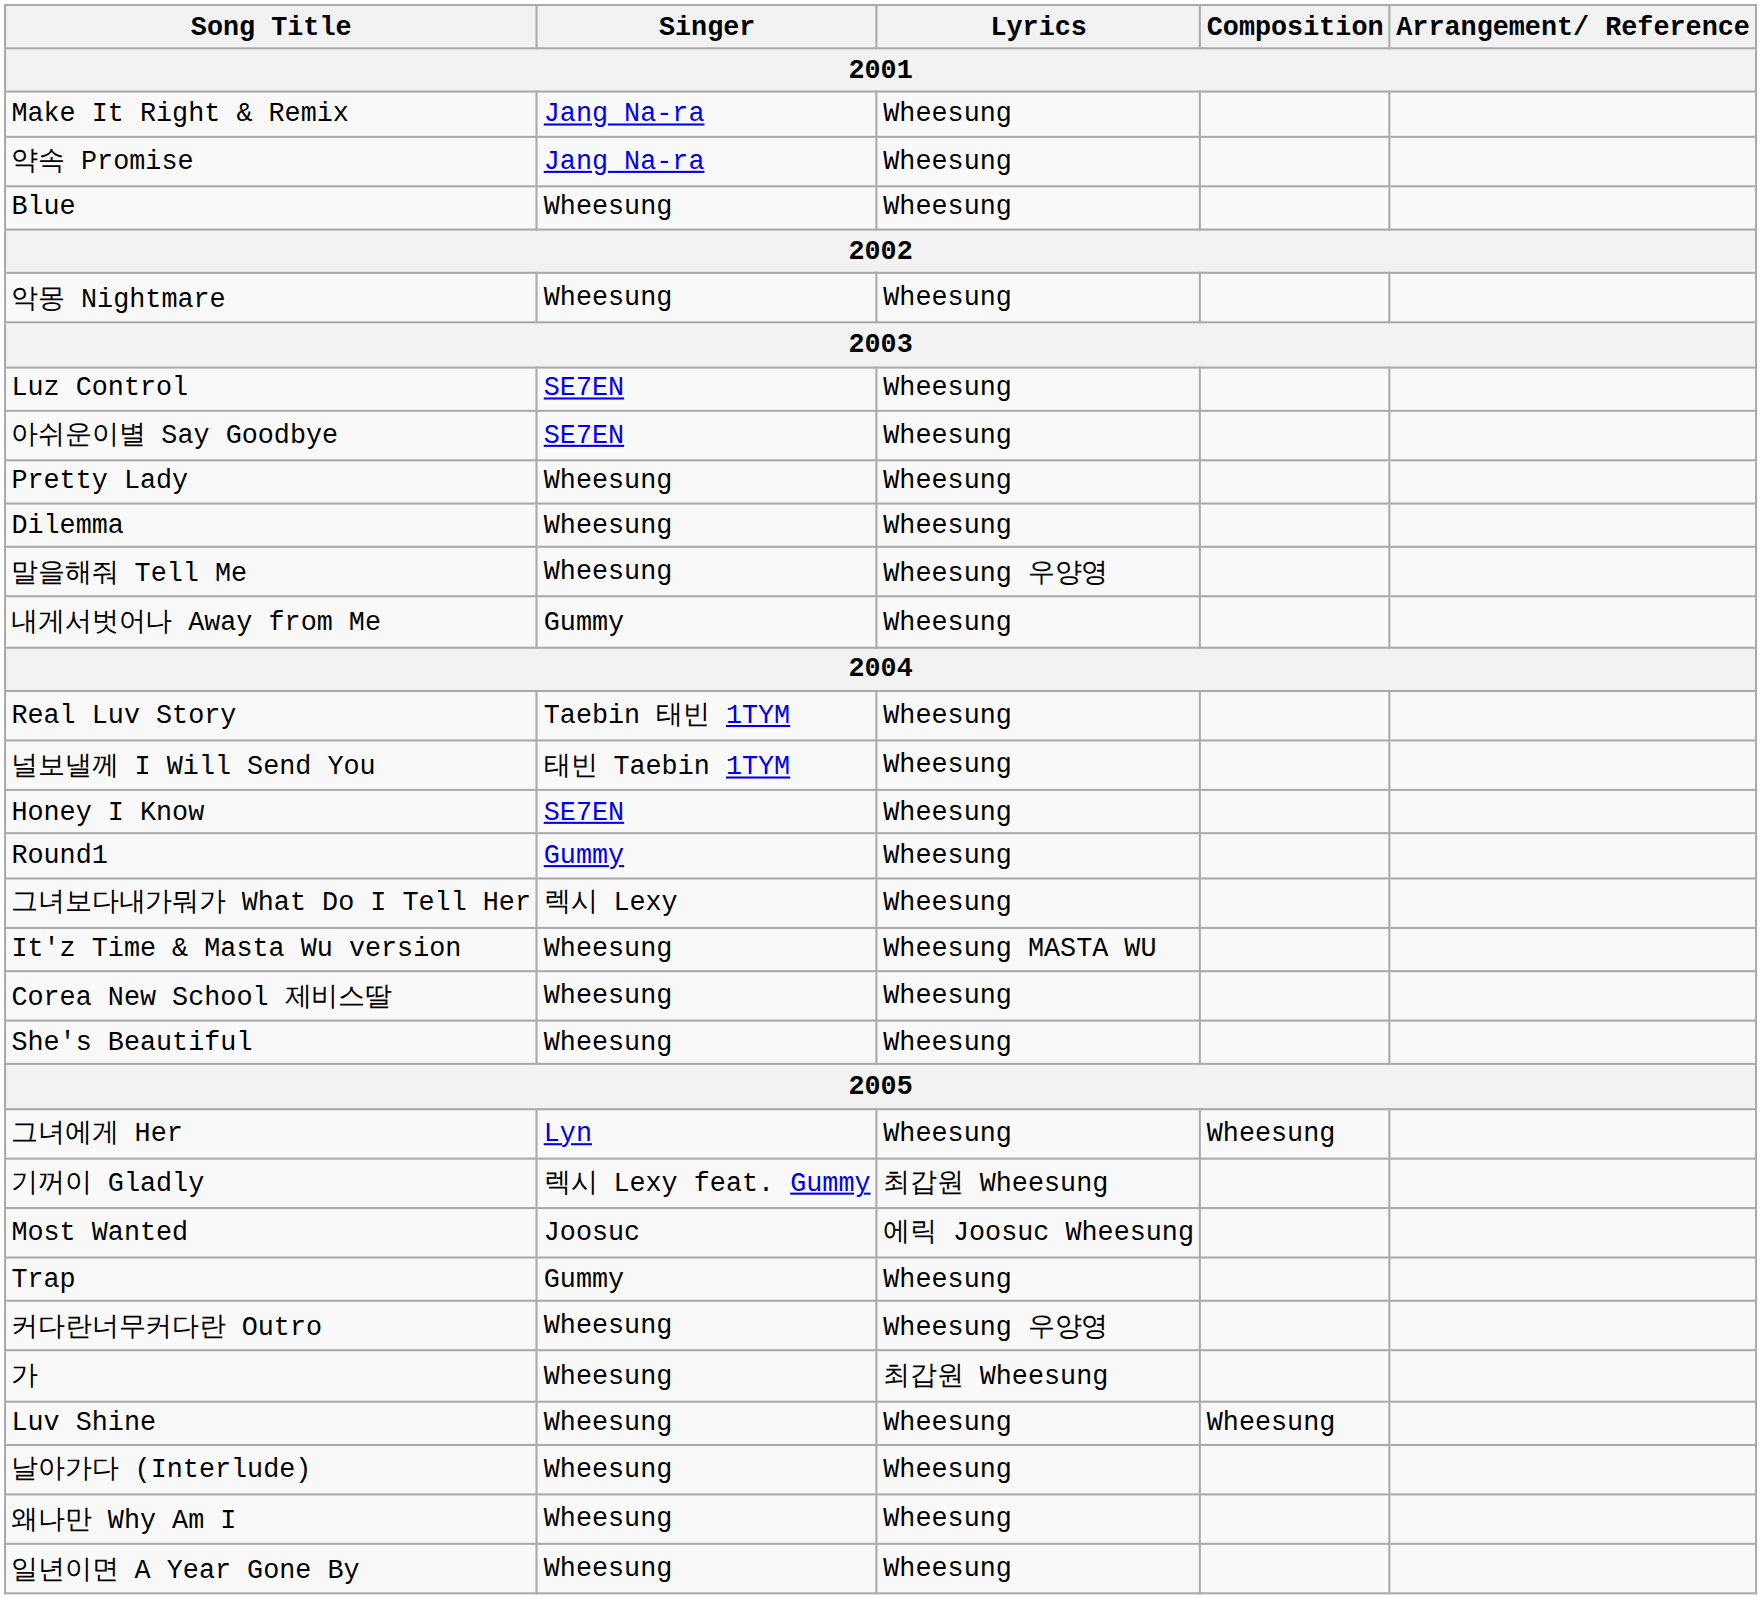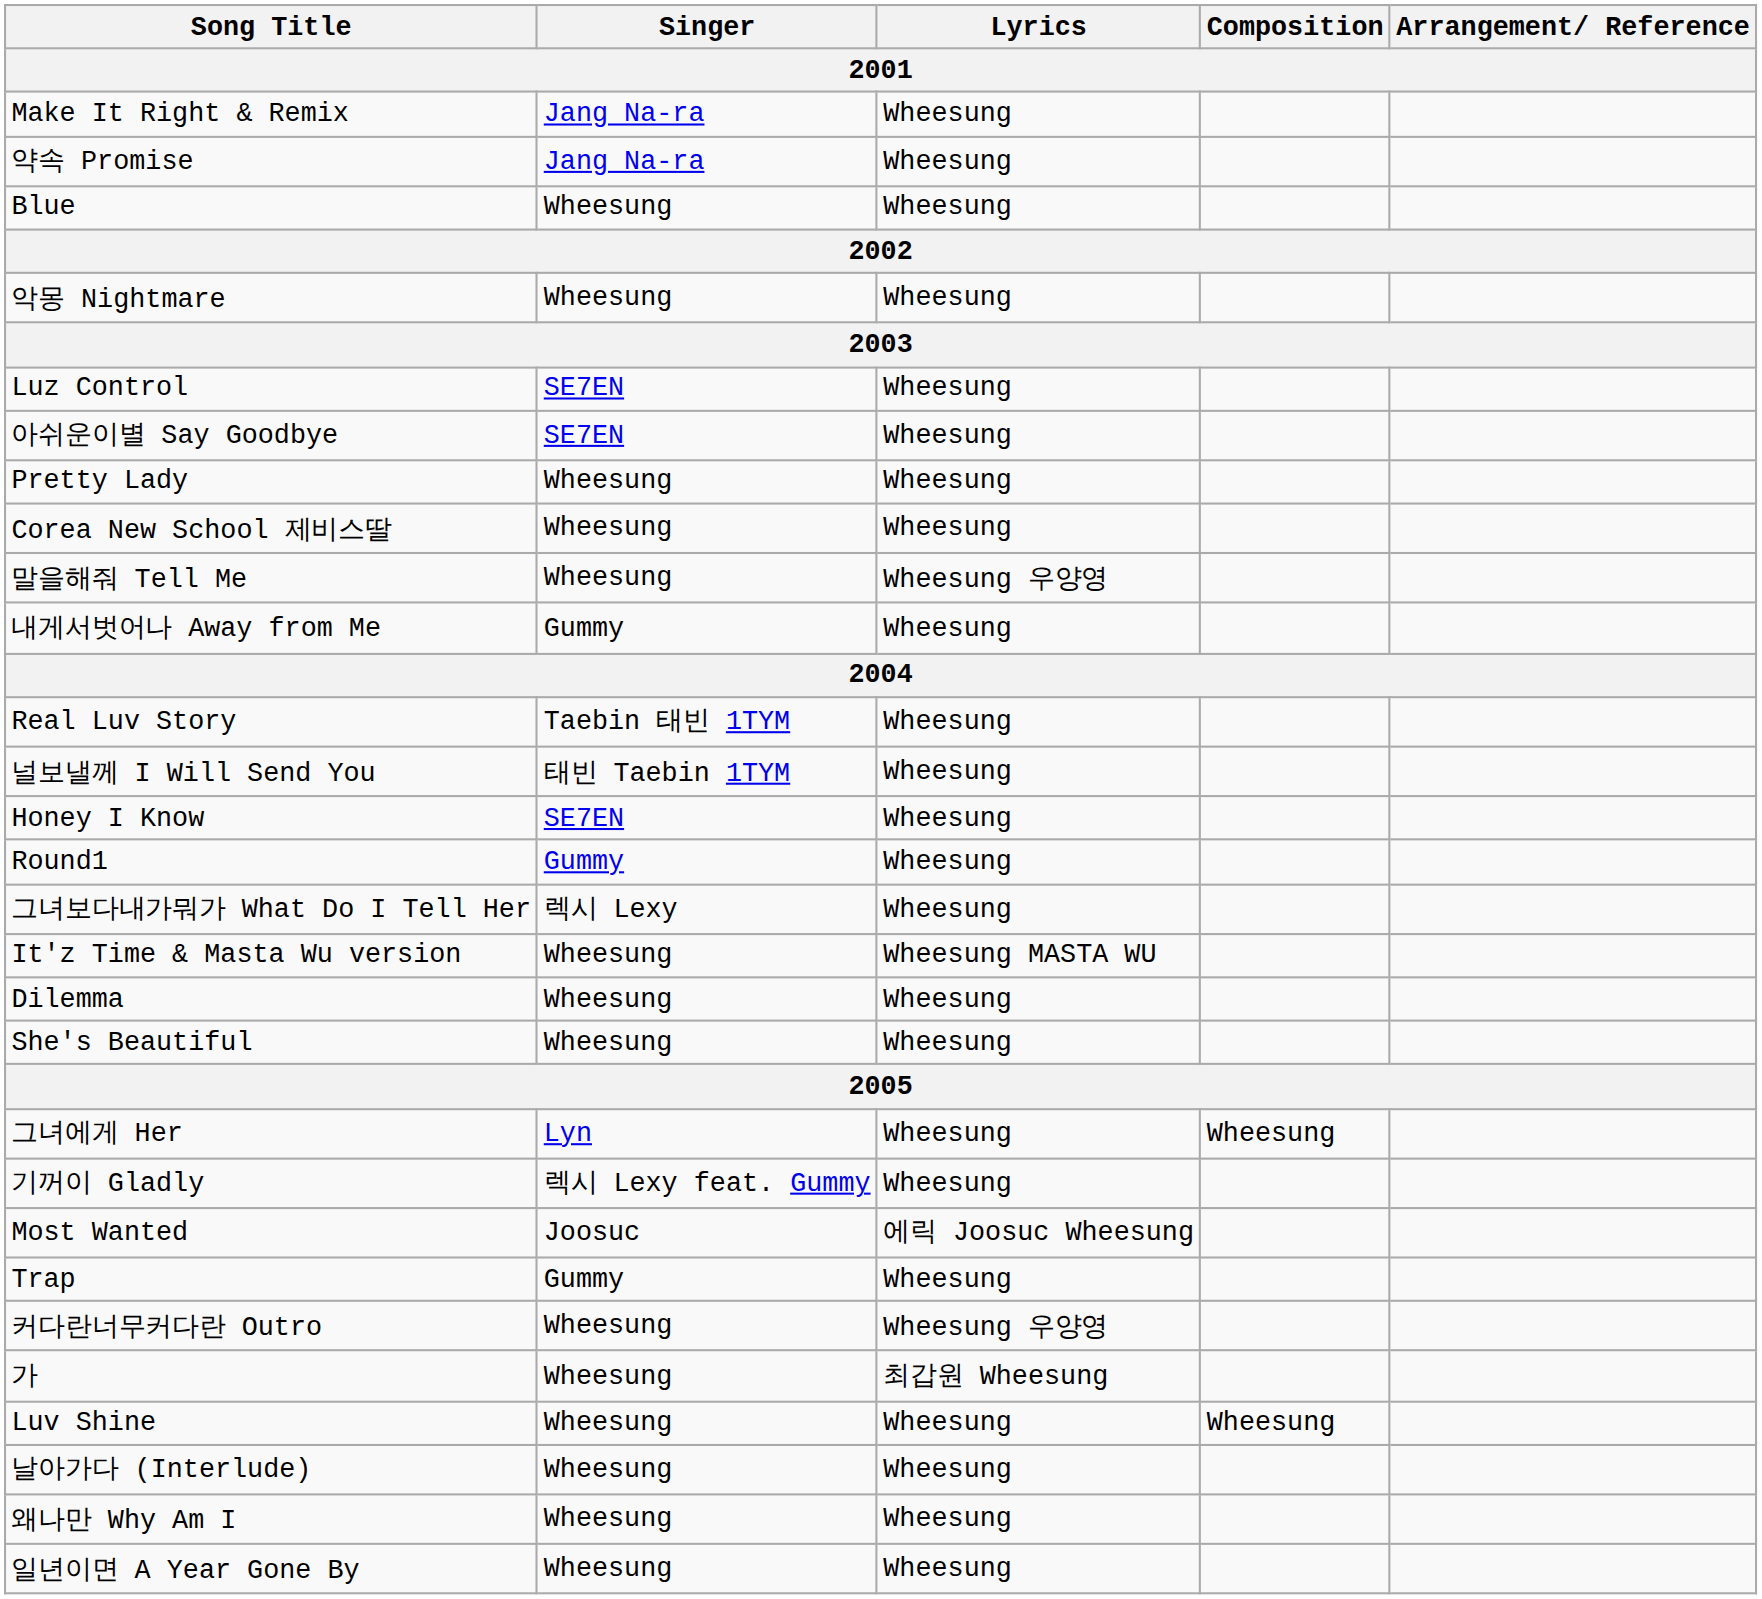 <table class="wikitable" style="text-align:left">
 <tr>
 <th>Song Title</th>
 <th>Singer</th>
 <th>Lyrics  </th>
 <th>Composition </th>
 <th>Arrangement/ Reference</th>
 </tr>
 <tr>
 <th colspan="5">2001</th>
 </tr>
 <tr>
 <td>Make It Right & Remix</td>
 <td><a href='#'>Jang Na-ra</a></td>
 <td>Wheesung</td>
 <td></td>
 <td></td>
 </tr>
 <tr>
 <td>약속 Promise</td>
 <td><a href='#'>Jang Na-ra</a></td>
 <td>Wheesung</td>
 <td></td>
 <td></td>
 </tr>
 <tr>
 <td>Blue</td>
 <td>Wheesung</td>
 <td>Wheesung</td>
 <td></td>
 <td></td>
 </tr>
 <tr>
 <th colspan="5">2002</th>
 </tr>
 <tr>
 <td>악몽 Nightmare</td>
 <td>Wheesung</td>
 <td>Wheesung</td>
 <td></td>
 <td></td>
 </tr>
 <tr>
 <th colspan="5">2003</th>
 </tr>
 <tr>
 <td>Luz Control</td>
 <td><a href='#'>SE7EN</a></td>
 <td>Wheesung</td>
 <td></td>
 <td></td>
 </tr>
 <tr>
 <td>아쉬운이별 Say Goodbye</td>
 <td><a href='#'>SE7EN</a></td>
 <td>Wheesung</td>
 <td></td>
 <td></td>
 </tr>
 <tr>
 <td>Pretty Lady</td>
 <td>Wheesung</td>
 <td>Wheesung</td>
 <td></td>
 <td></td>
 </tr>
 <tr>
-<td>Dilemma</td>
+<td>Corea New School 제비스딸</td>
 <td>Wheesung</td>
 <td>Wheesung</td>
 <td></td>
 <td></td>
 </tr>
 <tr>
 <td>말을해줘 Tell Me</td>
 <td>Wheesung</td>
 <td>Wheesung 우양영</td>
 <td></td>
 <td></td>
 </tr>
 <tr>
 <td>내게서벗어나 Away from Me</td>
 <td>Gummy</td>
 <td>Wheesung</td>
 <td></td>
 <td></td>
 </tr>
 <tr>
 <th colspan="5">2004</th>
 </tr>
 <tr>
 <td>Real Luv Story</td>
 <td>Taebin 태빈 <a href='#'>1TYM</a></td>
 <td>Wheesung</td>
 <td></td>
 <td></td>
 </tr>
 <tr>
 <td>널보낼께 I Will Send You</td>
 <td>태빈 Taebin <a href='#'>1TYM</a></td>
 <td>Wheesung</td>
 <td></td>
 <td></td>
 </tr>
 <tr>
 <td>Honey I Know</td>
 <td><a href='#'>SE7EN</a></td>
 <td>Wheesung</td>
 <td></td>
 <td></td>
 </tr>
 <tr>
 <td>Round1</td>
 <td><a href='#'>Gummy</a></td>
 <td>Wheesung</td>
 <td></td>
 <td></td>
 </tr>
 <tr>
 <td>그녀보다내가뭐가 What Do I Tell Her</td>
 <td>렉시 Lexy</td>
 <td>Wheesung</td>
 <td></td>
 <td></td>
 </tr>
 <tr>
 <td>It'z Time & Masta Wu version</td>
 <td>Wheesung</td>
 <td>Wheesung MASTA WU</td>
 <td></td>
 <td></td>
 </tr>
 <tr>
-<td>Corea New School 제비스딸</td>
+<td>Dilemma</td>
 <td>Wheesung</td>
 <td>Wheesung</td>
 <td></td>
 <td></td>
 </tr>
 <tr>
 <td>She's Beautiful</td>
 <td>Wheesung</td>
 <td>Wheesung</td>
 <td></td>
 <td></td>
 </tr>
 <tr>
 <th colspan="5">2005</th>
 </tr>
 <tr>
 <td>그녀에게 Her</td>
 <td><a href='#'>Lyn</a></td>
 <td>Wheesung</td>
 <td>Wheesung</td>
 <td></td>
 </tr>
 <tr>
 <td>기꺼이	Gladly</td>
 <td>렉시 Lexy  feat. <a href='#'>Gummy</a></td>
-<td>최갑원 Wheesung</td>
+<td>Wheesung</td>
 <td></td>
 <td></td>
 </tr>
 <tr>
 <td>Most Wanted</td>
 <td>Joosuc</td>
 <td>에릭 Joosuc Wheesung</td>
 <td></td>
 <td></td>
 </tr>
 <tr>
 <td>Trap</td>
 <td>Gummy</td>
 <td>Wheesung</td>
 <td></td>
 <td></td>
 </tr>
 <tr>
 <td>커다란너무커다란 Outro</td>
 <td>Wheesung</td>
 <td>Wheesung 우양영</td>
 <td></td>
 <td></td>
 </tr>
 <tr>
 <td>가</td>
 <td>Wheesung</td>
 <td>최갑원 Wheesung</td>
 <td></td>
 <td></td>
 </tr>
 <tr>
 <td>Luv Shine</td>
 <td>Wheesung</td>
 <td>Wheesung</td>
 <td>Wheesung</td>
 <td></td>
 </tr>
 <tr>
 <td>날아가다 (Interlude)</td>
 <td>Wheesung</td>
 <td>Wheesung</td>
 <td></td>
 <td></td>
 </tr>
 <tr>
 <td>왜나만	Why Am I</td>
 <td>Wheesung</td>
 <td>Wheesung</td>
 <td></td>
 <td></td>
 </tr>
 <tr>
 <td>일년이면 A Year Gone By</td>
 <td>Wheesung</td>
 <td>Wheesung</td>
 <td></td>
 <td></td>
 </tr>
 </table>
